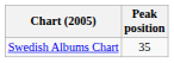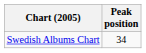 <table class="wikitable sortable">
 <tr>
 <th>Chart (2005)</th>
 <th>Peak<br>position</th>
 </tr>
 <tr>
 <td><a href='#'>Swedish Albums Chart</a></td>
-<td style="text-align:center;">35</td>
+<td style="text-align:center;">34</td>
 </tr>
 </table>
